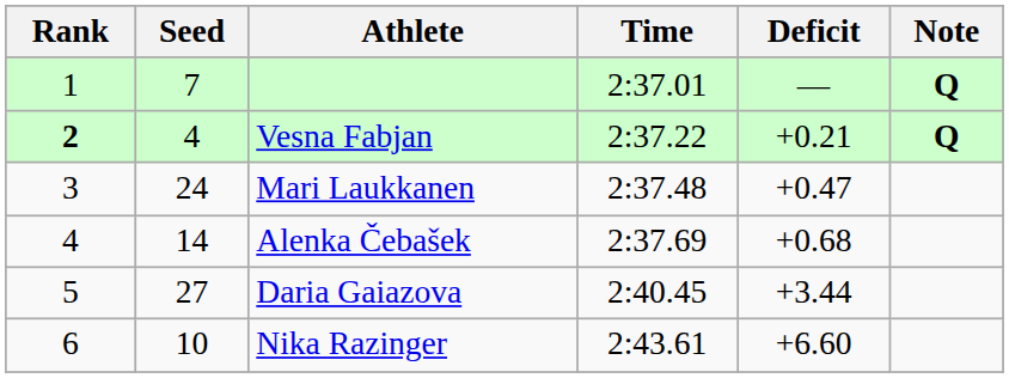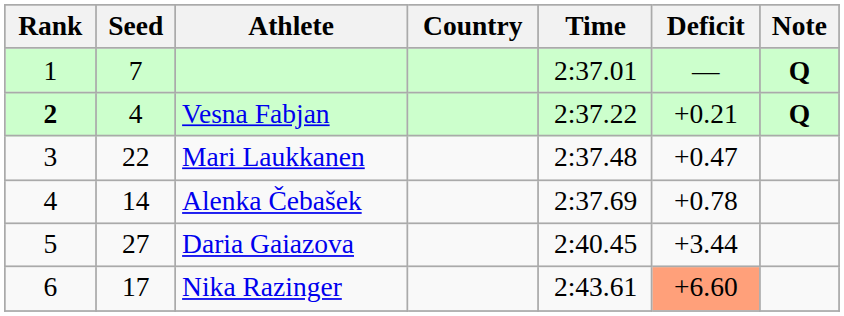 <table class="wikitable sortable" style="text-align:center" width=55%>
 <tr>
 <th>Rank</th>
 <th>Seed</th>
 <th>Athlete</th>
+<th>Country</th>
 <th>Time</th>
 <th>Deficit</th>
 <th>Note</th>
 </tr>
 <tr bgcolor="#ccffcc">
 <td>1</td>
 <td>7</td>
+<td align="left"></td>
 <td align="left"></td>
 <td>2:37.01</td>
 <td>—</td>
 <td><strong>Q</strong></td>
 </tr>
 <tr bgcolor="#ccffcc">
 <td><strong>2</strong></td>
 <td>4</td>
 <td align="left"><a href='#'>Vesna Fabjan</a></td>
+<td align="left"></td>
 <td>2:37.22</td>
 <td>+0.21</td>
 <td><strong>Q</strong></td>
 </tr>
 <tr>
 <td>3</td>
-<td>24</td>
+<td>22</td>
 <td align="left"><a href='#'>Mari Laukkanen</a></td>
+<td align="left"></td>
 <td>2:37.48</td>
 <td>+0.47</td>
 <td></td>
 </tr>
 <tr>
 <td>4</td>
 <td>14</td>
 <td align="left"><a href='#'>Alenka Čebašek</a></td>
+<td align="left"></td>
 <td>2:37.69</td>
-<td>+0.68</td>
+<td>+0.78</td>
 <td></td>
 </tr>
 <tr>
 <td>5</td>
 <td>27</td>
 <td align="left"><a href='#'>Daria Gaiazova</a></td>
+<td align="left"></td>
 <td>2:40.45</td>
 <td>+3.44</td>
 <td></td>
 </tr>
 <tr>
 <td>6</td>
-<td>10</td>
+<td>17</td>
 <td align="left"><a href='#'>Nika Razinger</a></td>
+<td align="left"></td>
 <td>2:43.61</td>
-<td>+6.60</td>
+<td style="background: lightsalmon;">+6.60</td>
 <td></td>
 </tr>
 </table>
